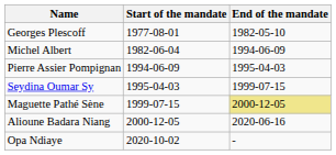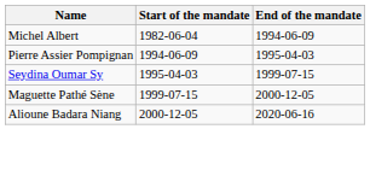 <table class="wikitable">
 <tr>
 <th>Name</th>
 <th>Start of the mandate</th>
 <th>End of the mandate</th>
-</tr>
-<tr>
-<td>Georges Plescoff</td>
-<td>1977-08-01</td>
-<td>1982-05-10</td>
 </tr>
 <tr>
 <td>Michel Albert</td>
 <td>1982-06-04</td>
 <td>1994-06-09</td>
 </tr>
 <tr>
 <td>Pierre Assier Pompignan</td>
 <td>1994-06-09</td>
 <td>1995-04-03</td>
 </tr>
 <tr>
 <td><a href='#'>Seydina Oumar Sy</a></td>
 <td>1995-04-03</td>
 <td>1999-07-15</td>
 </tr>
 <tr>
 <td>Maguette Pathé Sène</td>
 <td>1999-07-15</td>
-<td style="background: khaki;">2000-12-05</td>
+<td>2000-12-05</td>
 </tr>
 <tr>
 <td>Alioune Badara Niang</td>
 <td>2000-12-05</td>
 <td>2020-06-16</td>
 </tr>
-<tr>
-<td>Opa Ndiaye</td>
-<td>2020-10-02</td>
-<td>-</td>
-</tr>
 </table>
